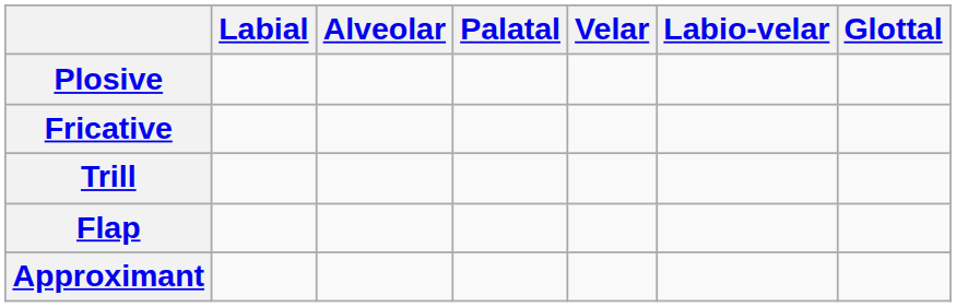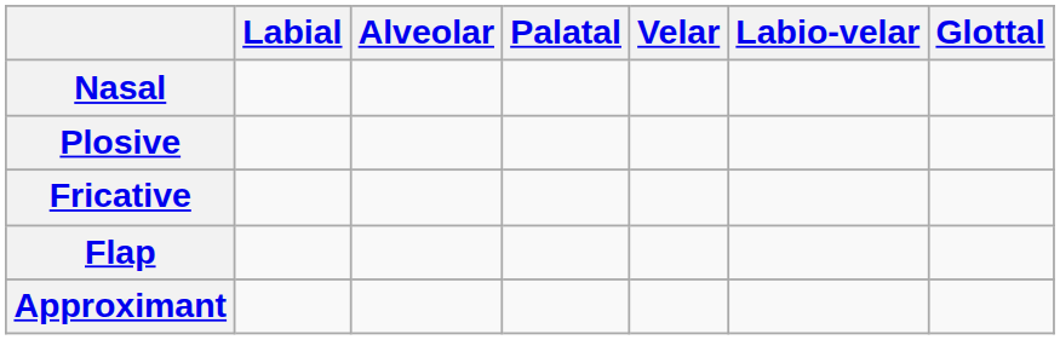 <table class="wikitable">
 <tr>
 <th> </th>
 <th><a href='#'>Labial</a></th>
 <th><a href='#'>Alveolar</a></th>
 <th><a href='#'>Palatal</a></th>
 <th><a href='#'>Velar</a></th>
 <th><a href='#'>Labio-velar</a></th>
 <th><a href='#'>Glottal</a></th>
+</tr>
+<tr>
+<th><a href='#'>Nasal</a></th>
+<td align=center></td>
+<td></td>
+<td align=center></td>
+<td> </td>
+<td> </td>
+<td> </td>
 </tr>
 <tr>
 <th><a href='#'>Plosive</a></th>
 <td align=center>  </td>
 <td align=center>  </td>
 <td align=center>  </td>
 <td align=center>  </td>
 <td align=center>  </td>
 <td> </td>
 </tr>
 <tr>
 <th><a href='#'>Fricative</a></th>
 <td align=center>  </td>
 <td align=center>  </td>
 <td align=center>  </td>
 <td align=center></td>
 <td> </td>
 <td align=center></td>
 </tr>
 <tr>
-<th><a href='#'>Trill</a></th>
-<td> </td>
-<td align=center></td>
-<td> </td>
-<td> </td>
-<td> </td>
-<td> </td>
-</tr>
-<tr>
 <th><a href='#'>Flap</a></th>
 <td> </td>
 <td align=center></td>
 <td> </td>
 <td> </td>
 <td> </td>
 <td> </td>
 </tr>
 <tr>
 <th><a href='#'>Approximant</a></th>
 <td align=center></td>
 <td align=center> </td>
 <td align=center></td>
 <td> </td>
 <td align=center></td>
 <td> </td>
 </tr>
 </table>
